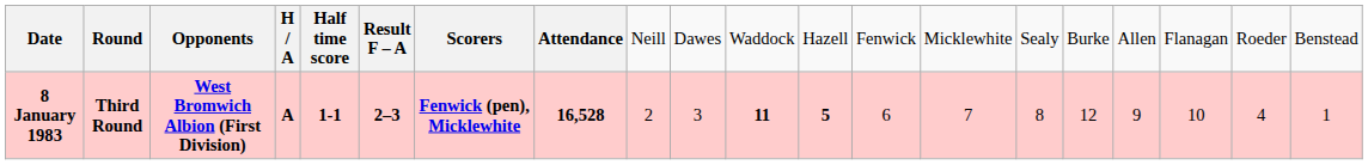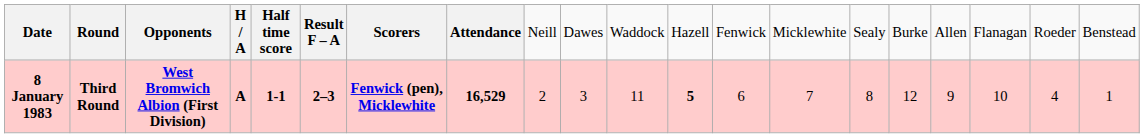 <table class="wikitable" style="text-align:center">
 <tr>
 <th><strong>Date</strong></th>
 <th><strong>Round</strong></th>
 <th><strong>Opponents</strong></th>
 <th><strong>H / A</strong></th>
 <th><strong>Half time score</strong></th>
 <th><strong>Result</strong><br><strong>F – A</strong></th>
 <th><strong>Scorers</strong></th>
 <th><strong>Attendance</strong></th>
 <td>Neill</td>
 <td>Dawes</td>
 <td>Waddock</td>
 <td>Hazell</td>
 <td>Fenwick</td>
 <td>Micklewhite</td>
 <td>Sealy</td>
 <td>Burke</td>
 <td>Allen</td>
 <td>Flanagan</td>
 <td>Roeder</td>
 <td>Benstead</td>
 </tr>
 <tr bgcolor="#ffcccc">
 <td><strong>8 January 1983</strong></td>
 <td><strong>Third Round</strong></td>
 <td><strong><a href='#'>West Bromwich Albion</a> (First Division)</strong></td>
 <td><strong>A</strong></td>
 <td><strong>1-1</strong></td>
 <td><strong>2–3</strong></td>
 <td><strong><a href='#'>Fenwick</a> (pen), <a href='#'>Micklewhite</a></strong></td>
-<td><strong>16,528</strong></td>
+<td><strong>16,529</strong></td>
 <td>2</td>
 <td>3</td>
-<td><strong>11</strong></td>
+<td>11</td>
 <td><strong>5</strong></td>
 <td>6</td>
 <td>7</td>
 <td>8</td>
 <td>12</td>
 <td>9</td>
 <td>10</td>
 <td>4</td>
 <td>1</td>
 </tr>
 </table>
